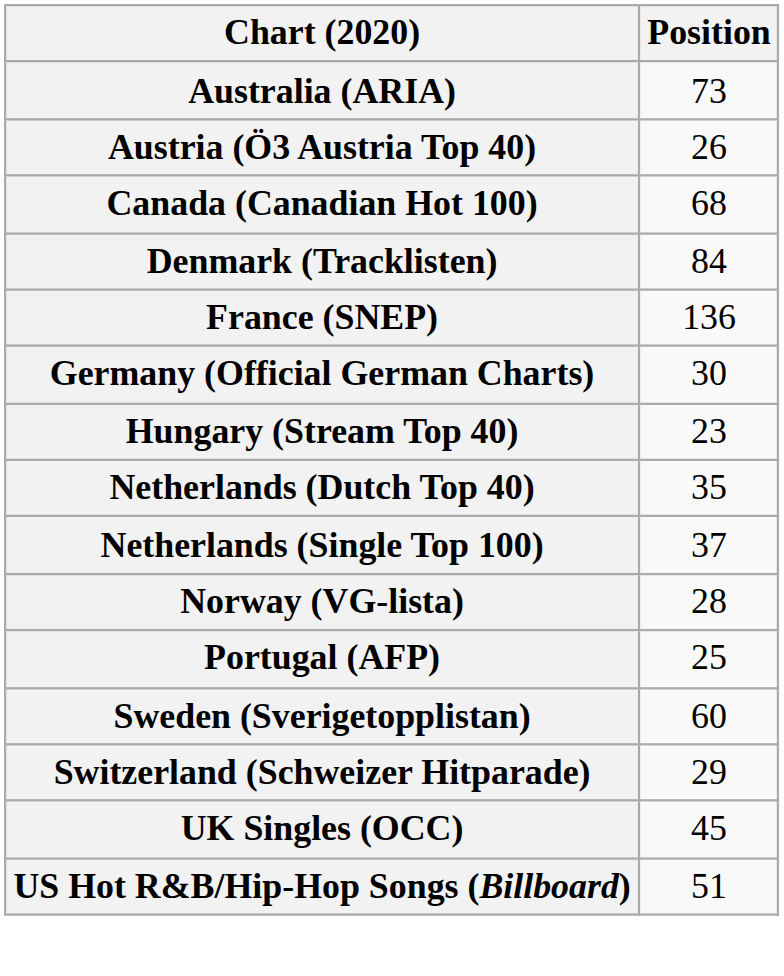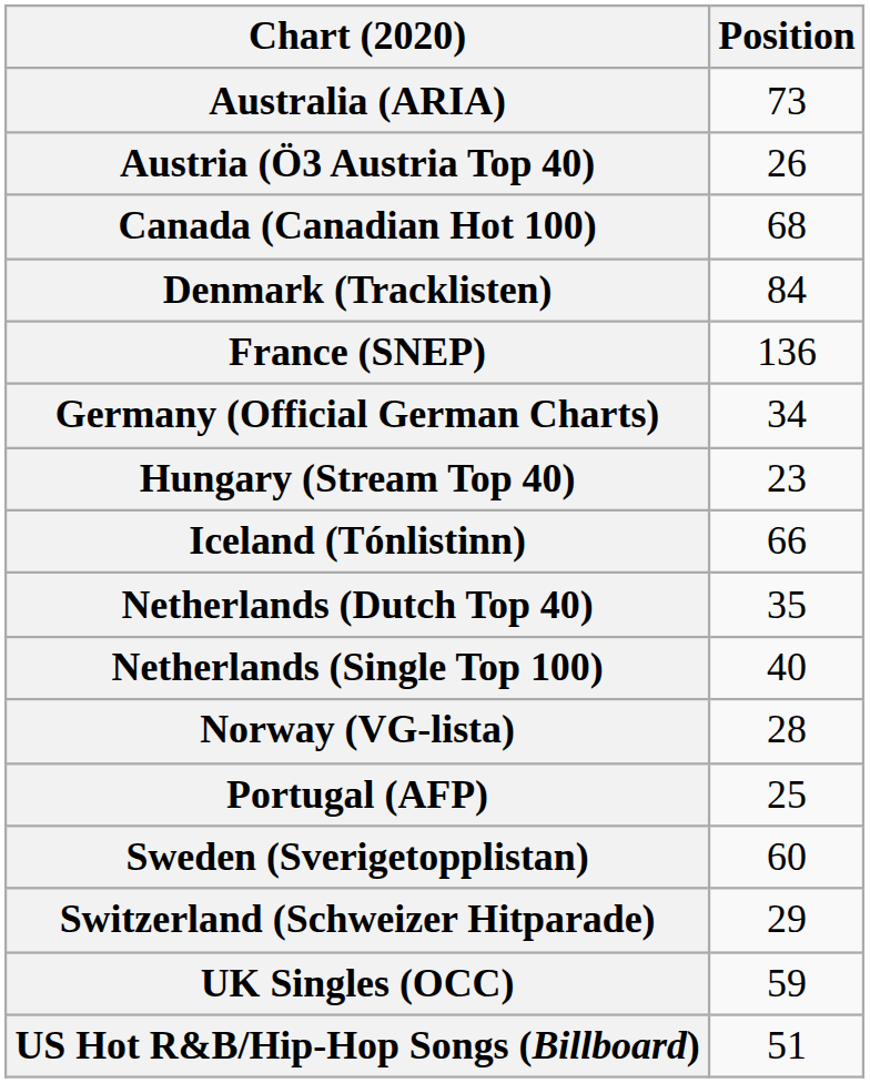 <table class="wikitable sortable plainrowheaders" style="text-align:center">
 <tr>
 <th scope="col">Chart (2020)</th>
 <th scope="col">Position</th>
 </tr>
 <tr>
 <th scope="row">Australia (ARIA)</th>
 <td>73</td>
 </tr>
 <tr>
 <th scope="row">Austria (Ö3 Austria Top 40)</th>
 <td>26</td>
 </tr>
 <tr>
 <th scope="row">Canada (Canadian Hot 100)</th>
 <td>68</td>
 </tr>
 <tr>
 <th scope="row">Denmark (Tracklisten)</th>
 <td>84</td>
 </tr>
 <tr>
 <th scope="row">France (SNEP)</th>
 <td>136</td>
 </tr>
 <tr>
 <th scope="row">Germany (Official German Charts)</th>
-<td>30</td>
+<td>34</td>
 </tr>
 <tr>
 <th scope="row">Hungary (Stream Top 40)</th>
 <td>23</td>
+</tr>
+<tr>
+<th scope="row">Iceland (Tónlistinn)</th>
+<td>66</td>
 </tr>
 <tr>
 <th scope="row">Netherlands (Dutch Top 40)</th>
 <td>35</td>
 </tr>
 <tr>
 <th scope="row">Netherlands (Single Top 100)</th>
-<td>37</td>
+<td>40</td>
 </tr>
 <tr>
 <th scope="row">Norway (VG-lista)</th>
 <td>28</td>
 </tr>
 <tr>
 <th scope="row">Portugal (AFP)</th>
 <td>25</td>
 </tr>
 <tr>
 <th scope="row">Sweden (Sverigetopplistan)</th>
 <td>60</td>
 </tr>
 <tr>
 <th scope="row">Switzerland (Schweizer Hitparade)</th>
 <td>29</td>
 </tr>
 <tr>
 <th scope="row">UK Singles (OCC)</th>
-<td>45</td>
+<td>59</td>
 </tr>
 <tr>
 <th scope="row">US Hot R&B/Hip-Hop Songs (<em>Billboard</em>)</th>
 <td>51</td>
 </tr>
 </table>
